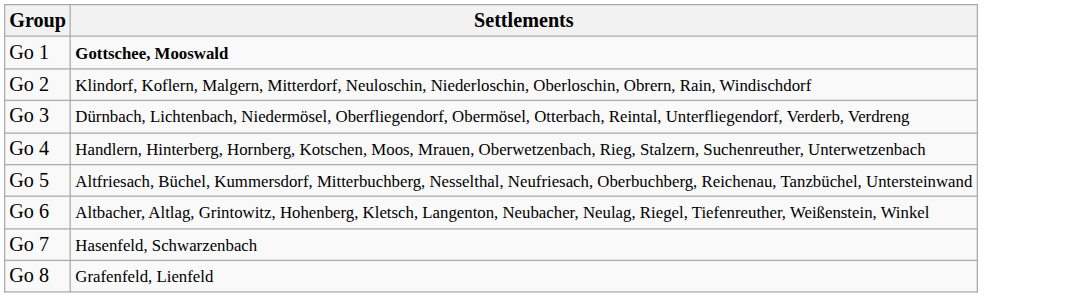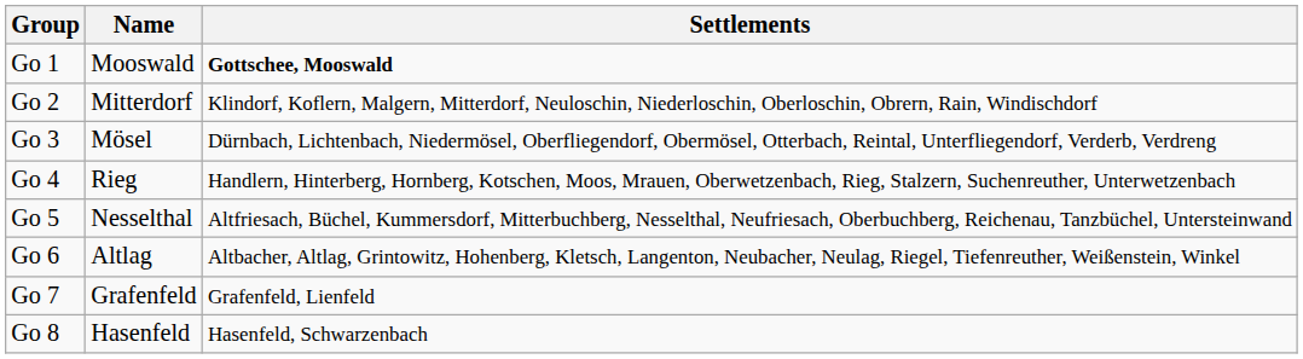 <table class="wikitable">
 <tr>
 <th>Group</th>
+<th>Name</th>
 <th>Settlements</th>
 </tr>
 <tr>
 <td>Go 1</td>
+<td>Mooswald</td>
 <td><strong><small>Gottschee, Mooswald</small></strong></td>
 </tr>
 <tr>
 <td>Go 2</td>
+<td>Mitterdorf</td>
 <td><small>Klindorf, Koflern, Malgern, Mitterdorf, Neuloschin, Niederloschin, Oberloschin, Obrern, Rain, Windischdorf</small></td>
 </tr>
 <tr>
 <td>Go 3</td>
+<td>Mösel</td>
 <td><small>Dürnbach, Lichtenbach, Niedermösel, Oberfliegendorf, Obermösel, Otterbach, Reintal, Unterfliegendorf, Verderb, Verdreng</small></td>
 </tr>
 <tr>
 <td>Go 4</td>
+<td>Rieg</td>
 <td><small>Handlern, Hinterberg, Hornberg, Kotschen, Moos, Mrauen, Oberwetzenbach, Rieg, Stalzern, Suchenreuther, Unterwetzenbach</small></td>
 </tr>
 <tr>
 <td>Go 5</td>
+<td>Nesselthal</td>
 <td><small>Altfriesach, Büchel, Kummersdorf, Mitterbuchberg, Nesselthal, Neufriesach, Oberbuchberg, Reichenau, Tanzbüchel, Untersteinwand</small></td>
 </tr>
 <tr>
 <td>Go 6</td>
+<td>Altlag</td>
 <td><small>Altbacher, Altlag, Grintowitz, Hohenberg, Kletsch, Langenton, Neubacher, Neulag, Riegel, Tiefenreuther, Weißenstein, Winkel</small></td>
 </tr>
 <tr>
 <td>Go 7</td>
-<td><small>Hasenfeld, Schwarzenbach</small></td>
+<td>Grafenfeld</td>
+<td><small>Grafenfeld, Lienfeld</small></td>
 </tr>
 <tr>
 <td>Go 8</td>
-<td><small>Grafenfeld, Lienfeld</small></td>
+<td>Hasenfeld</td>
+<td><small>Hasenfeld, Schwarzenbach</small></td>
 </tr>
 </table>
